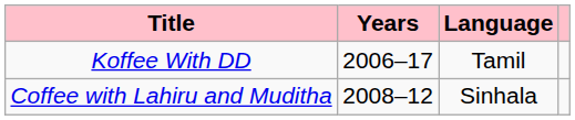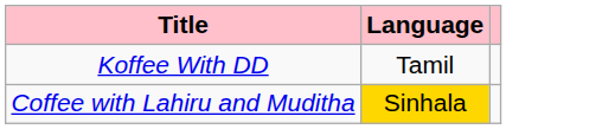 <table class="wikitable" style="text-align:center;">
 <tr>
 <th style="background:Pink;">Title</th>
-<th style="background:Pink;">Years</th>
 <th style="background:Pink;">Language</th>
 <th style="background:Pink;"></th>
 </tr>
 <tr>
 <td><em><a href='#'>Koffee With DD</a></em></td>
-<td>2006–17</td>
 <td>Tamil</td>
 <td></td>
 </tr>
 <tr>
 <td><em><a href='#'>Coffee with Lahiru and Muditha</a></em></td>
-<td>2008–12</td>
-<td>Sinhala</td>
+<td style="background: gold;">Sinhala</td>
 <td></td>
 </tr>
 </table>
